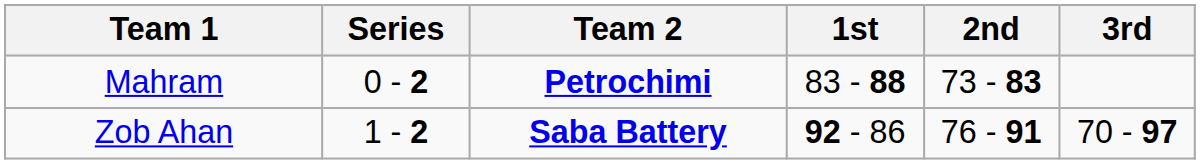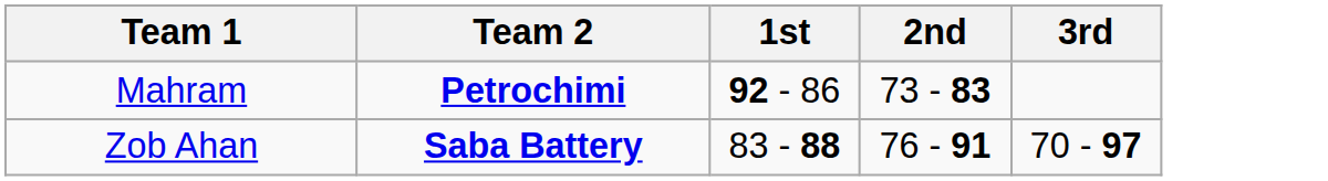 <table class="wikitable" style="text-align:center">
 <tr>
 <th width=150>Team 1</th>
-<th width=65>Series</th>
 <th width=150>Team 2</th>
 <th width=60>1st</th>
 <th width=60>2nd</th>
 <th width=60>3rd</th>
 </tr>
 <tr>
 <td><a href='#'>Mahram</a></td>
-<td>0 - <strong>2</strong></td>
 <td><strong><a href='#'>Petrochimi</a></strong></td>
-<td>83 - <strong>88</strong></td>
+<td><strong>92</strong> - 86</td>
 <td>73 - <strong>83</strong></td>
 <td></td>
 </tr>
 <tr>
 <td><a href='#'>Zob Ahan</a></td>
-<td>1 - <strong>2</strong></td>
 <td><strong><a href='#'>Saba Battery</a></strong></td>
-<td><strong>92</strong> - 86</td>
+<td>83 - <strong>88</strong></td>
 <td>76 - <strong>91</strong></td>
 <td>70 - <strong>97</strong></td>
 </tr>
 </table>
